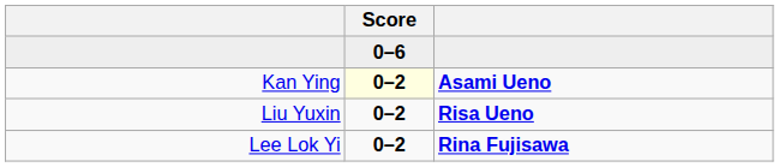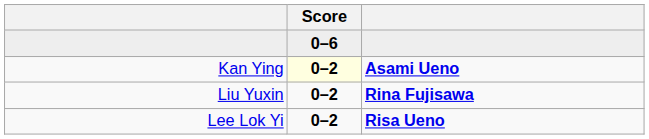 <table class="wikitable" style="text-align: center;">
 <tr>
 <th align="right" width="270"></th>
 <th width="65">Score</th>
 <th align="left" width="270"></th>
 </tr>
 <tr bgcolor=eeeeee>
 <td align=right></td>
 <td align=center><strong>0–6</strong></td>
 <td align=left><strong></strong></td>
 </tr>
 <tr>
 <td align=right><a href='#'>Kan Ying</a></td>
 <td align=center style="background: lightyellow;"><strong>0–2</strong></td>
 <td align=left><strong><a href='#'>Asami Ueno</a></strong></td>
 </tr>
 <tr>
 <td align=right><a href='#'>Liu Yuxin</a></td>
 <td align=center><strong>0–2</strong></td>
-<td align=left><strong><a href='#'>Risa Ueno</a></strong></td>
+<td align=left><strong><a href='#'>Rina Fujisawa</a></strong></td>
 </tr>
 <tr>
 <td align=right><a href='#'>Lee Lok Yi</a></td>
 <td align=center><strong>0–2</strong></td>
-<td align=left><strong><a href='#'>Rina Fujisawa</a></strong></td>
+<td align=left><strong><a href='#'>Risa Ueno</a></strong></td>
 </tr>
 </table>
